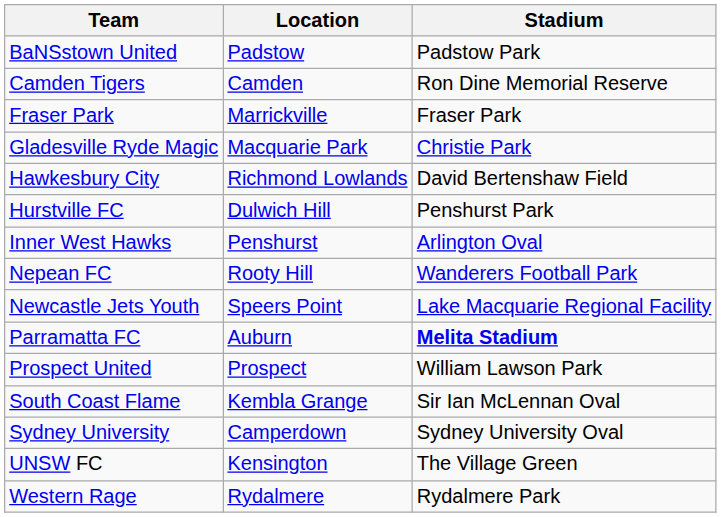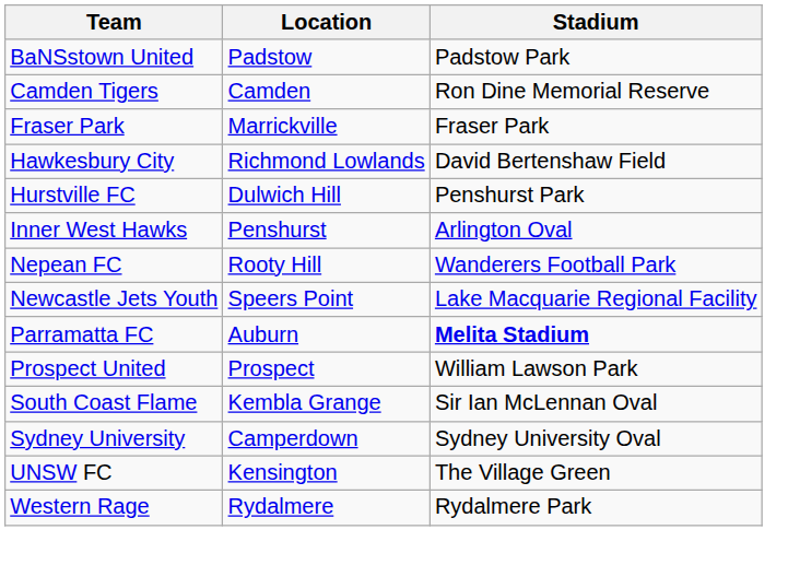 <table class="wikitable" style="text-align:left;">
 <tr>
 <th>Team</th>
 <th>Location</th>
 <th>Stadium</th>
 </tr>
 <tr>
 <td><a href='#'>BaNSstown United</a></td>
 <td><a href='#'>Padstow</a></td>
 <td>Padstow Park</td>
 </tr>
 <tr>
 <td><a href='#'>Camden Tigers</a></td>
 <td><a href='#'>Camden</a></td>
 <td>Ron Dine Memorial Reserve</td>
 </tr>
 <tr>
 <td><a href='#'>Fraser Park</a></td>
 <td><a href='#'>Marrickville</a></td>
 <td>Fraser Park</td>
-</tr>
-<tr>
-<td><a href='#'>Gladesville Ryde Magic</a></td>
-<td><a href='#'>Macquarie Park</a></td>
-<td><a href='#'>Christie Park</a></td>
 </tr>
 <tr>
 <td><a href='#'>Hawkesbury City</a></td>
 <td><a href='#'>Richmond Lowlands</a></td>
 <td>David Bertenshaw Field</td>
 </tr>
 <tr>
 <td><a href='#'>Hurstville FC</a></td>
 <td><a href='#'>Dulwich Hill</a></td>
 <td>Penshurst Park</td>
 </tr>
 <tr>
 <td><a href='#'>Inner West Hawks</a></td>
 <td><a href='#'>Penshurst</a></td>
 <td><a href='#'>Arlington Oval</a></td>
 </tr>
 <tr>
 <td><a href='#'>Nepean FC</a></td>
 <td><a href='#'>Rooty Hill</a></td>
 <td><a href='#'>Wanderers Football Park</a></td>
 </tr>
 <tr>
 <td><a href='#'>Newcastle Jets Youth</a></td>
 <td><a href='#'>Speers Point</a></td>
 <td><a href='#'>Lake Macquarie Regional Facility</a></td>
 </tr>
 <tr>
 <td><a href='#'>Parramatta FC</a></td>
 <td><a href='#'>Auburn</a></td>
 <td><strong><a href='#'>Melita Stadium</a></strong></td>
 </tr>
 <tr>
 <td><a href='#'>Prospect United</a></td>
 <td><a href='#'>Prospect</a></td>
 <td>William Lawson Park</td>
 </tr>
 <tr>
 <td><a href='#'>South Coast Flame</a></td>
 <td><a href='#'>Kembla Grange</a></td>
 <td>Sir Ian McLennan Oval</td>
 </tr>
 <tr>
 <td><a href='#'>Sydney University</a></td>
 <td><a href='#'>Camperdown</a></td>
 <td>Sydney University Oval</td>
 </tr>
 <tr>
 <td><a href='#'>UNSW</a> FC</td>
 <td><a href='#'>Kensington</a></td>
 <td>The Village Green</td>
 </tr>
 <tr>
 <td><a href='#'>Western Rage</a></td>
 <td><a href='#'>Rydalmere</a></td>
 <td>Rydalmere Park</td>
 </tr>
 </table>
